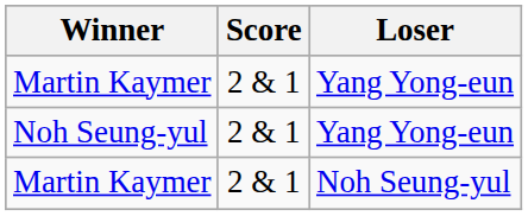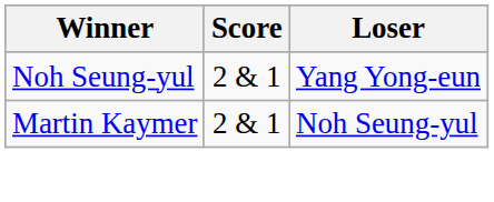 <table class="wikitable" font-size:95%;">
 <tr>
 <th>Winner</th>
 <th>Score</th>
 <th>Loser</th>
-</tr>
-<tr>
-<td><a href='#'>Martin Kaymer</a></td>
-<td align=center>2 & 1</td>
-<td><a href='#'>Yang Yong-eun</a></td>
 </tr>
 <tr>
 <td><a href='#'>Noh Seung-yul</a></td>
 <td align=center>2 & 1</td>
 <td><a href='#'>Yang Yong-eun</a></td>
 </tr>
 <tr>
 <td><a href='#'>Martin Kaymer</a></td>
 <td align=center>2 & 1</td>
 <td><a href='#'>Noh Seung-yul</a></td>
 </tr>
 </table>
